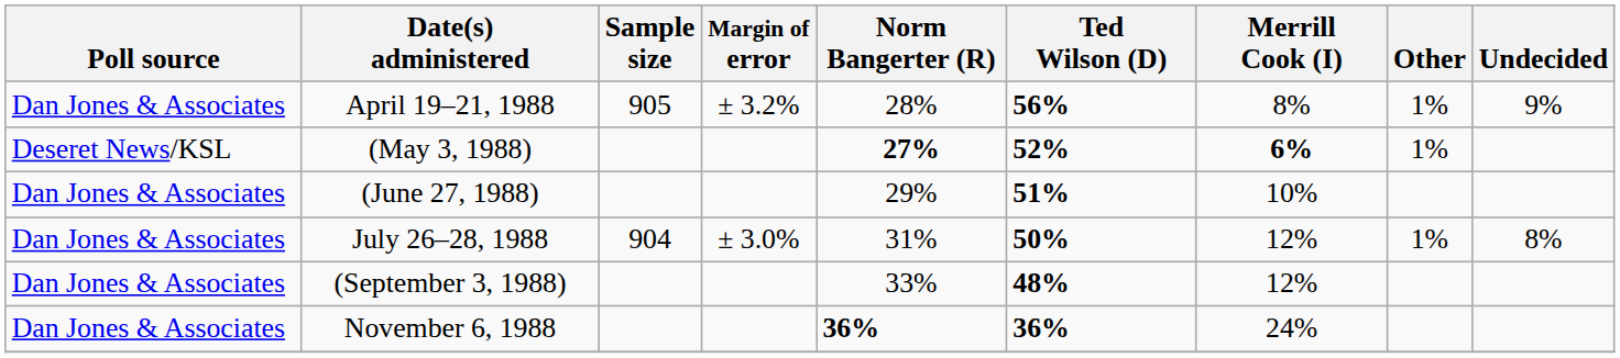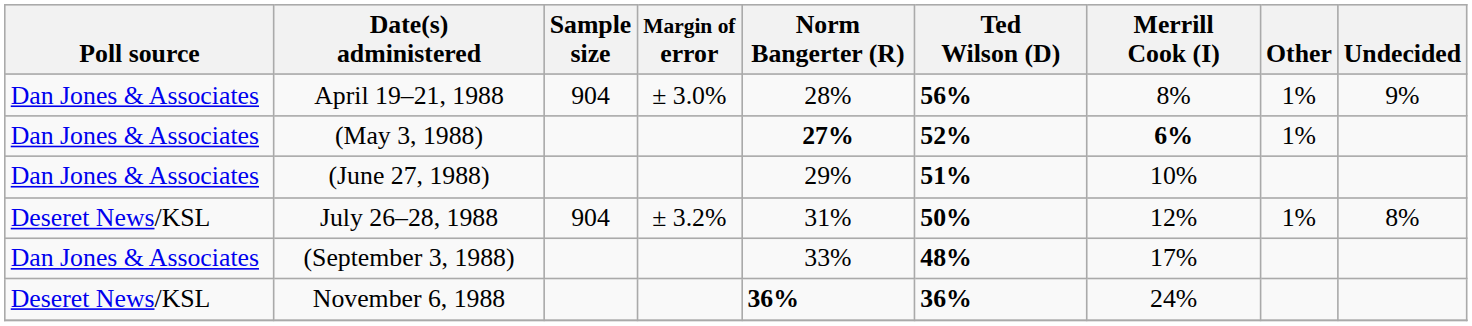 <table class="wikitable">
 <tr valign= bottom>
 <th style="width:160px;">Poll source</th>
 <th style="width:160px;">Date(s)<br>administered</th>
 <th>Sample<br>size</th>
 <th><small>Margin of</small><br>error</th>
 <th style="width:100px;">Norm<br>Bangerter (R)</th>
 <th style="width:100px;">Ted<br>Wilson (D)</th>
 <th style="width:100px;">Merrill<br>Cook (I)</th>
 <th>Other</th>
 <th>Undecided</th>
 </tr>
 <tr>
 <td><a href='#'>Dan Jones & Associates</a></td>
 <td align=center>April 19–21, 1988</td>
-<td align=center>905</td>
-<td align=center>± 3.2%</td>
+<td align=center>904</td>
+<td align=center>± 3.0%</td>
 <td align=center>28%</td>
 <td><strong>56%</strong></td>
 <td align=center>8%</td>
 <td align=center>1%</td>
 <td align=center>9%</td>
 </tr>
 <tr>
-<td><a href='#'>Deseret News</a>/KSL</td>
+<td><a href='#'>Dan Jones & Associates</a></td>
 <td align=center>(May 3, 1988)</td>
 <td></td>
 <td></td>
 <td align=center><strong>27%</strong></td>
 <td><strong>52%</strong></td>
 <td align=center><strong>6%</strong></td>
 <td align=center>1%</td>
 <td></td>
 </tr>
 <tr>
 <td><a href='#'>Dan Jones & Associates</a></td>
 <td align=center>(June 27, 1988)</td>
 <td align=center></td>
 <td align=center></td>
 <td align=center>29%</td>
 <td><strong>51%</strong></td>
 <td align=center>10%</td>
 <td align=center></td>
 <td align=center></td>
 </tr>
 <tr>
-<td><a href='#'>Dan Jones & Associates</a></td>
+<td><a href='#'>Deseret News</a>/KSL</td>
 <td align=center>July 26–28, 1988</td>
 <td align=center>904</td>
-<td align=center>± 3.0%</td>
+<td align=center>± 3.2%</td>
 <td align=center>31%</td>
 <td><strong>50%</strong></td>
 <td align=center>12%</td>
 <td align=center>1%</td>
 <td align=center>8%</td>
 </tr>
 <tr>
 <td><a href='#'>Dan Jones & Associates</a></td>
 <td align=center>(September 3, 1988)</td>
 <td align=center></td>
 <td align=center></td>
 <td align=center>33%</td>
 <td><strong>48%</strong></td>
-<td align=center>12%</td>
+<td align=center>17%</td>
 <td align=center></td>
 <td align=center></td>
 </tr>
 <tr>
-<td><a href='#'>Dan Jones & Associates</a></td>
+<td><a href='#'>Deseret News</a>/KSL</td>
 <td align=center>November 6, 1988</td>
 <td align=center></td>
 <td align=center></td>
 <td><strong>36%</strong></td>
 <td><strong>36%</strong></td>
 <td align=center>24%</td>
 <td align=center></td>
 <td align=center></td>
 </tr>
 <tr>
 </tr>
 </table>
